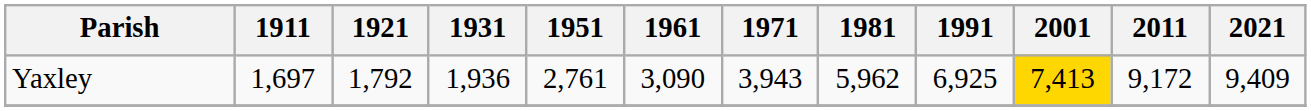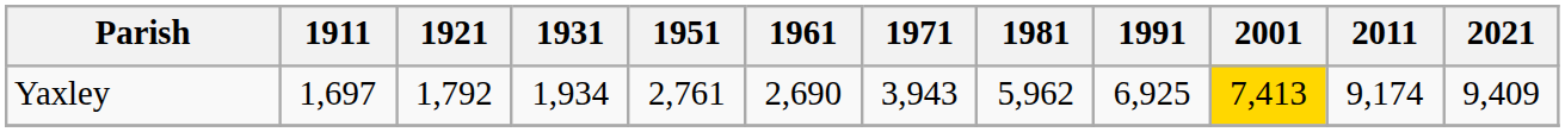 <table class="wikitable" style="text-align:center;font-size: 9pt">
 <tr>
 <th width="90">Parish<br></th>
 <th width="35">1911<br></th>
 <th width="35">1921<br></th>
 <th width="35">1931<br></th>
 <th width="35">1951<br></th>
 <th width="35">1961<br></th>
 <th width="35">1971<br></th>
 <th width="35">1981<br></th>
 <th width="35">1991<br></th>
 <th width="35">2001<br></th>
 <th width="35">2011<br></th>
 <th width="35">2021<br></th>
 </tr>
 <tr>
 <td align=left>Yaxley</td>
 <td align="center">1,697</td>
 <td align="center">1,792</td>
-<td align="center">1,936</td>
+<td align="center">1,934</td>
 <td align="center">2,761</td>
-<td align="center">3,090</td>
+<td align="center">2,690</td>
 <td align="center">3,943</td>
 <td align="center">5,962</td>
 <td align="center">6,925</td>
 <td align="center" style="background: gold;">7,413</td>
-<td align="center">9,172</td>
+<td align="center">9,174</td>
 <td align="center">9,409</td>
 </tr>
 <tr>
 </tr>
 </table>
